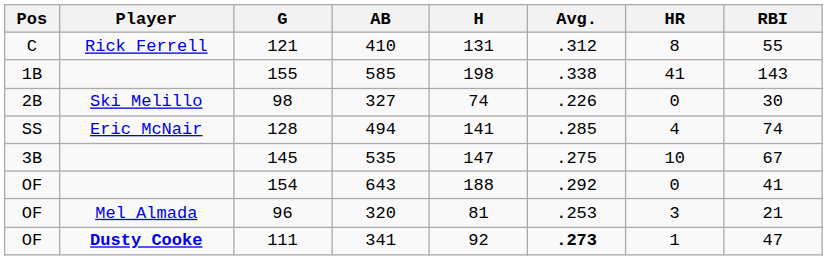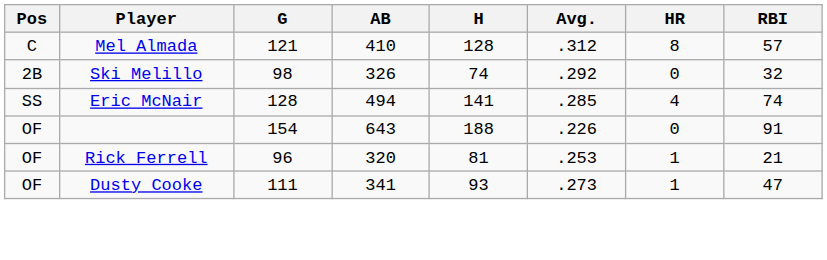 <table class="wikitable sortable">
 <tr>
 <th bgcolor="#DDDDFF" width="5%">Pos</th>
 <th bgcolor="#DDDDFF" width="16%">Player</th>
 <th bgcolor="#DDDDFF" width="9%">G</th>
 <th bgcolor="#DDDDFF" width="9%">AB</th>
 <th bgcolor="#DDDDFF" width="9%">H</th>
 <th bgcolor="#DDDDFF" width="9%">Avg.</th>
 <th bgcolor="#DDDDFF" width="9%">HR</th>
 <th bgcolor="#DDDDFF" width="9%">RBI</th>
 </tr>
 <tr align="center">
 <td>C</td>
-<td><a href='#'>Rick Ferrell</a></td>
+<td><a href='#'>Mel Almada</a></td>
 <td>121</td>
 <td>410</td>
-<td>131</td>
+<td>128</td>
 <td>.312</td>
 <td>8</td>
-<td>55</td>
-</tr>
-<tr align="center">
-<td>1B</td>
-<td></td>
-<td>155</td>
-<td>585</td>
-<td>198</td>
-<td>.338</td>
-<td>41</td>
-<td>143</td>
+<td>57</td>
 </tr>
 <tr align="center">
 <td>2B</td>
 <td><a href='#'>Ski Melillo</a></td>
 <td>98</td>
-<td>327</td>
+<td>326</td>
 <td>74</td>
-<td>.226</td>
+<td>.292</td>
 <td>0</td>
-<td>30</td>
+<td>32</td>
 </tr>
 <tr align="center">
 <td>SS</td>
 <td><a href='#'>Eric McNair</a></td>
 <td>128</td>
 <td>494</td>
 <td>141</td>
 <td>.285</td>
 <td>4</td>
 <td>74</td>
 </tr>
 <tr align="center">
-<td>3B</td>
-<td></td>
-<td>145</td>
-<td>535</td>
-<td>147</td>
-<td>.275</td>
-<td>10</td>
-<td>67</td>
-</tr>
-<tr align="center">
 <td>OF</td>
 <td></td>
 <td>154</td>
 <td>643</td>
 <td>188</td>
-<td>.292</td>
+<td>.226</td>
 <td>0</td>
-<td>41</td>
+<td>91</td>
 </tr>
 <tr align="center">
 <td>OF</td>
-<td><a href='#'>Mel Almada</a></td>
+<td><a href='#'>Rick Ferrell</a></td>
 <td>96</td>
 <td>320</td>
 <td>81</td>
 <td>.253</td>
-<td>3</td>
+<td>1</td>
 <td>21</td>
 </tr>
 <tr align="center">
 <td>OF</td>
-<td><strong><a href='#'>Dusty Cooke</a></strong></td>
+<td><a href='#'>Dusty Cooke</a></td>
 <td>111</td>
 <td>341</td>
-<td>92</td>
-<td><strong>.273</strong></td>
+<td>93</td>
+<td>.273</td>
 <td>1</td>
 <td>47</td>
 </tr>
 </table>
